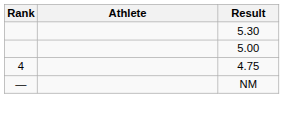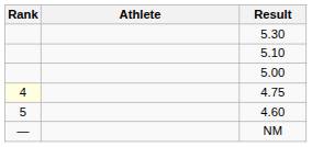 <table class=wikitable style="text-align:center">
 <tr>
 <th width=40>Rank</th>
 <th width=250>Athlete</th>
 <th width=80>Result</th>
 </tr>
 <tr>
 <td></td>
 <td align=left></td>
 <td>5.30</td>
 </tr>
 <tr>
 <td></td>
 <td align=left></td>
+<td>5.10</td>
+</tr>
+<tr>
+<td></td>
+<td align=left></td>
 <td>5.00</td>
 </tr>
 <tr>
-<td>4</td>
+<td style="background: lightyellow;">4</td>
 <td align=left></td>
 <td>4.75</td>
+</tr>
+<tr>
+<td>5</td>
+<td align=left></td>
+<td>4.60</td>
 </tr>
 <tr>
 <td>—</td>
 <td align=left></td>
 <td>NM</td>
 </tr>
 </table>
